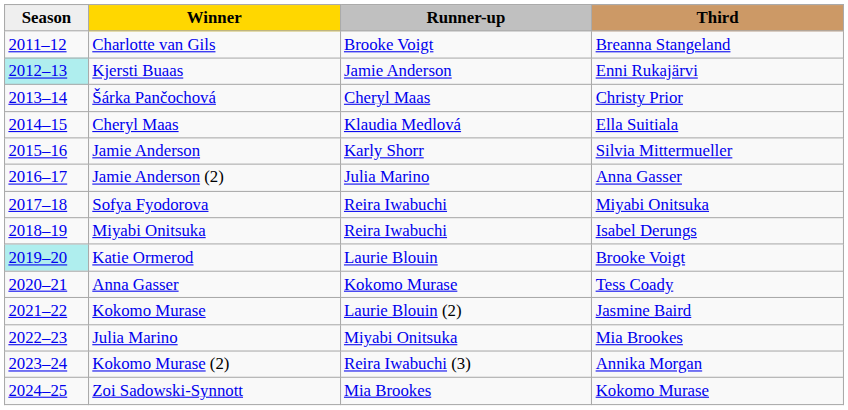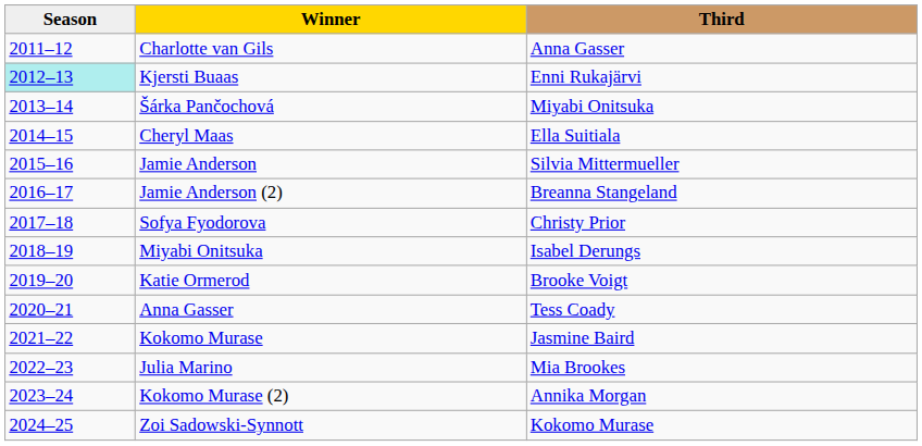 <table class="wikitable sortable" style="width:800px;">
 <tr>
 <th style="width:10%; background:#efefef;">Season</th>
 <th style="width:30%; background:gold">Winner</th>
-<th style="width:30%; background:silver">Runner-up</th>
 <th style="width:30%; background:#CC9966">Third</th>
 </tr>
 <tr>
 <td><a href='#'>2011–12</a></td>
 <td> <a href='#'>Charlotte van Gils</a></td>
-<td> <a href='#'>Brooke Voigt</a></td>
-<td> <a href='#'>Breanna Stangeland</a></td>
+<td> <a href='#'>Anna Gasser</a></td>
 </tr>
 <tr>
 <td style="background: paleturquoise;"><a href='#'>2012–13</a></td>
 <td> <a href='#'>Kjersti Buaas</a></td>
-<td> <a href='#'>Jamie Anderson</a></td>
 <td> <a href='#'>Enni Rukajärvi</a></td>
 </tr>
 <tr>
 <td><a href='#'>2013–14</a></td>
 <td> <a href='#'>Šárka Pančochová</a></td>
-<td> <a href='#'>Cheryl Maas</a></td>
-<td> <a href='#'>Christy Prior</a></td>
+<td> <a href='#'>Miyabi Onitsuka</a></td>
 </tr>
 <tr>
 <td><a href='#'>2014–15</a></td>
 <td> <a href='#'>Cheryl Maas</a></td>
-<td> <a href='#'>Klaudia Medlová</a></td>
 <td> <a href='#'>Ella Suitiala</a></td>
 </tr>
 <tr>
 <td><a href='#'>2015–16</a></td>
 <td> <a href='#'>Jamie Anderson</a></td>
-<td> <a href='#'>Karly Shorr</a></td>
 <td> <a href='#'>Silvia Mittermueller</a></td>
 </tr>
 <tr>
 <td><a href='#'>2016–17</a></td>
 <td> <a href='#'>Jamie Anderson</a> (2)</td>
-<td> <a href='#'>Julia Marino</a></td>
-<td> <a href='#'>Anna Gasser</a></td>
+<td> <a href='#'>Breanna Stangeland</a></td>
 </tr>
 <tr>
 <td><a href='#'>2017–18</a></td>
 <td> <a href='#'>Sofya Fyodorova</a></td>
-<td> <a href='#'>Reira Iwabuchi</a></td>
-<td> <a href='#'>Miyabi Onitsuka</a></td>
+<td> <a href='#'>Christy Prior</a></td>
 </tr>
 <tr>
 <td><a href='#'>2018–19</a></td>
 <td> <a href='#'>Miyabi Onitsuka</a></td>
-<td> <a href='#'>Reira Iwabuchi</a></td>
 <td> <a href='#'>Isabel Derungs</a></td>
 </tr>
 <tr>
-<td style="background: paleturquoise;"><a href='#'>2019–20</a></td>
+<td><a href='#'>2019–20</a></td>
 <td> <a href='#'>Katie Ormerod</a></td>
-<td> <a href='#'>Laurie Blouin</a></td>
 <td> <a href='#'>Brooke Voigt</a></td>
 </tr>
 <tr>
 <td><a href='#'>2020–21</a></td>
 <td> <a href='#'>Anna Gasser</a></td>
-<td> <a href='#'>Kokomo Murase</a></td>
 <td> <a href='#'>Tess Coady</a></td>
 </tr>
 <tr>
 <td><a href='#'>2021–22</a></td>
 <td> <a href='#'>Kokomo Murase</a></td>
-<td> <a href='#'>Laurie Blouin</a> (2)</td>
 <td> <a href='#'>Jasmine Baird</a></td>
 </tr>
 <tr>
 <td><a href='#'>2022–23</a></td>
 <td> <a href='#'>Julia Marino</a></td>
-<td> <a href='#'>Miyabi Onitsuka</a></td>
 <td> <a href='#'>Mia Brookes</a></td>
 </tr>
 <tr>
 <td><a href='#'>2023–24</a></td>
 <td> <a href='#'>Kokomo Murase</a> (2)</td>
-<td> <a href='#'>Reira Iwabuchi</a> (3)</td>
 <td> <a href='#'>Annika Morgan</a></td>
 </tr>
 <tr>
 <td><a href='#'>2024–25</a></td>
 <td> <a href='#'>Zoi Sadowski-Synnott</a></td>
-<td> <a href='#'>Mia Brookes</a></td>
 <td> <a href='#'>Kokomo Murase</a></td>
 </tr>
 </table>
